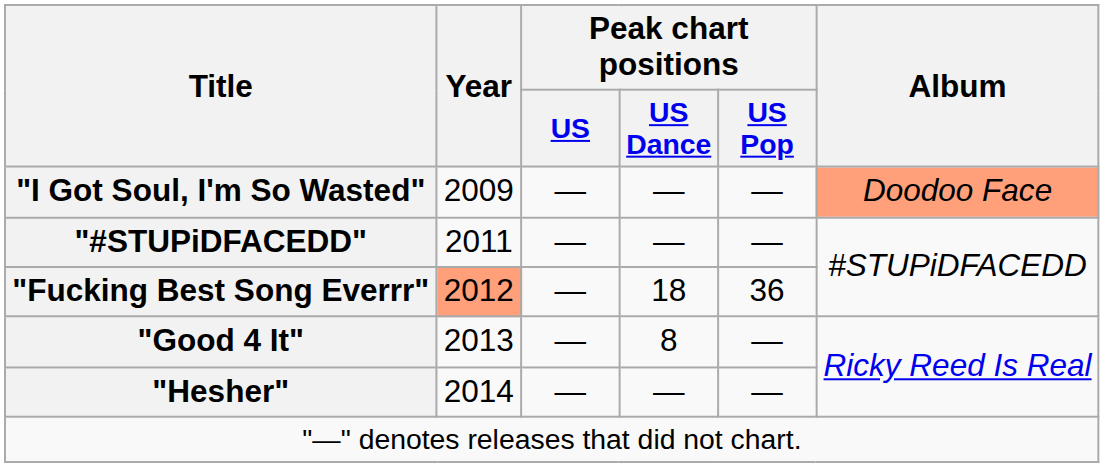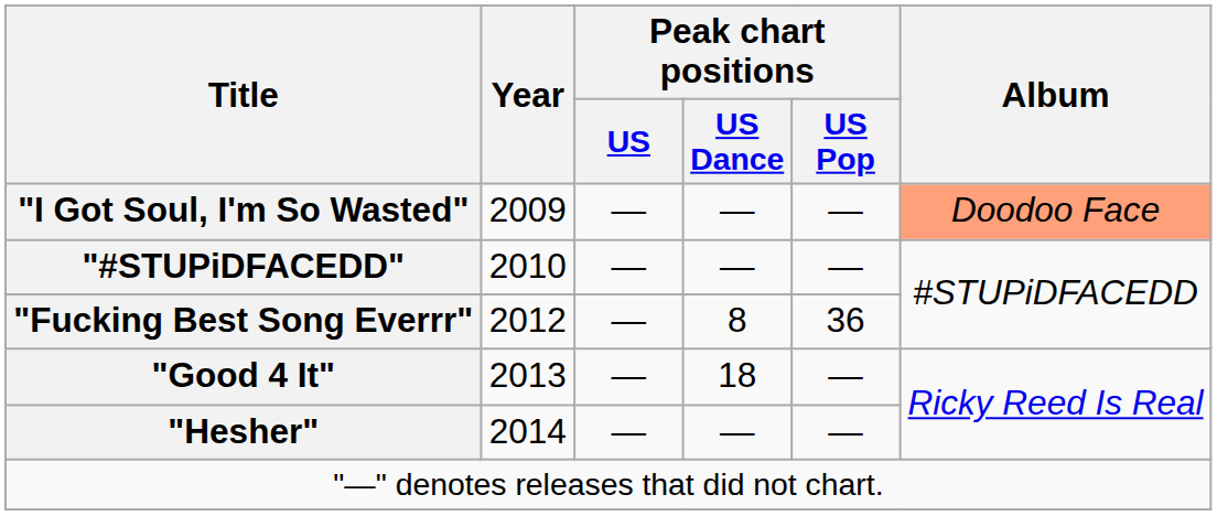 <table class="wikitable plainrowheaders" style="text-align:center;">
 <tr>
 <th scope="col" rowspan="2">Title</th>
 <th scope="col" rowspan="2">Year</th>
 <th scope="col" colspan="3">Peak chart positions</th>
 <th scope="col" rowspan="2">Album</th>
 </tr>
 <tr>
 <th scope="col" style="width:3em;font-size:90%;"><a href='#'>US</a></th>
 <th scope="col" style="width:3em;font-size:90%;"><a href='#'>US Dance</a><br></th>
 <th scope="col" style="width:3em;font-size:90%;"><a href='#'>US Pop</a><br></th>
 </tr>
 <tr>
 <th scope="row">"I Got Soul, I'm So Wasted"</th>
 <td>2009</td>
 <td>—</td>
 <td>—</td>
 <td>—</td>
 <td style="background: lightsalmon;"><em>Doodoo Face</em></td>
 </tr>
 <tr>
 <th scope="row">"#STUPiDFACEDD"</th>
-<td>2011</td>
+<td>2010</td>
 <td>—</td>
 <td>—</td>
 <td>—</td>
 <td rowspan="2"><em>#STUPiDFACEDD</em></td>
 </tr>
 <tr>
 <th scope="row">"Fucking Best Song Everrr"</th>
-<td style="background: lightsalmon;">2012</td>
+<td>2012</td>
 <td>—</td>
-<td>18</td>
+<td>8</td>
 <td>36</td>
 </tr>
 <tr>
 <th scope="row">"Good 4 It"</th>
 <td>2013</td>
 <td>—</td>
-<td>8</td>
+<td>18</td>
 <td>—</td>
 <td rowspan="2"><em><a href='#'>Ricky Reed Is Real</a></em></td>
 </tr>
 <tr>
 <th scope="row">"Hesher"</th>
 <td>2014</td>
 <td>—</td>
 <td>—</td>
 <td>—</td>
 </tr>
 <tr>
 <td colspan="14" style="font-size:90%">"—" denotes releases that did not chart.</td>
 </tr>
 </table>
